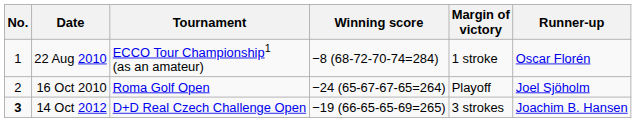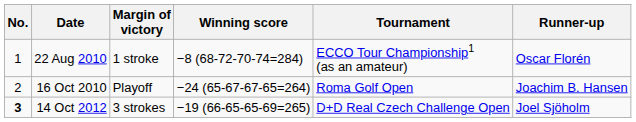 <table class="wikitable" style="font-size:95%;">
 <tr>
 <th>No.</th>
 <th>Date</th>
+<th>Margin of<br>victory</th>
+<th>Winning score</th>
 <th>Tournament</th>
-<th>Winning score</th>
-<th>Margin of<br>victory</th>
 <th>Runner-up</th>
 </tr>
 <tr>
 <td align=center>1</td>
 <td align=right>22 Aug <a href='#'>2010</a></td>
+<td>1 stroke</td>
+<td>−8 (68-72-70-74=284)</td>
 <td><a href='#'>ECCO Tour Championship</a><sup>1</sup><br>(as an amateur)</td>
-<td>−8 (68-72-70-74=284)</td>
-<td>1 stroke</td>
 <td> <a href='#'>Oscar Florén</a></td>
 </tr>
 <tr>
 <td align=center>2</td>
 <td align=right>16 Oct 2010</td>
+<td>Playoff</td>
+<td>−24 (65-67-67-65=264)</td>
 <td><a href='#'>Roma Golf Open</a></td>
-<td>−24 (65-67-67-65=264)</td>
-<td>Playoff</td>
-<td> <a href='#'>Joel Sjöholm</a></td>
+<td> <a href='#'>Joachim B. Hansen</a></td>
 </tr>
 <tr>
 <td align=center><strong>3</strong></td>
 <td align=right>14 Oct <a href='#'>2012</a></td>
+<td>3 strokes</td>
+<td>−19 (66-65-65-69=265)</td>
 <td><a href='#'>D+D Real Czech Challenge Open</a></td>
-<td>−19 (66-65-65-69=265)</td>
-<td>3 strokes</td>
-<td> <a href='#'>Joachim B. Hansen</a></td>
+<td> <a href='#'>Joel Sjöholm</a></td>
 </tr>
 </table>
